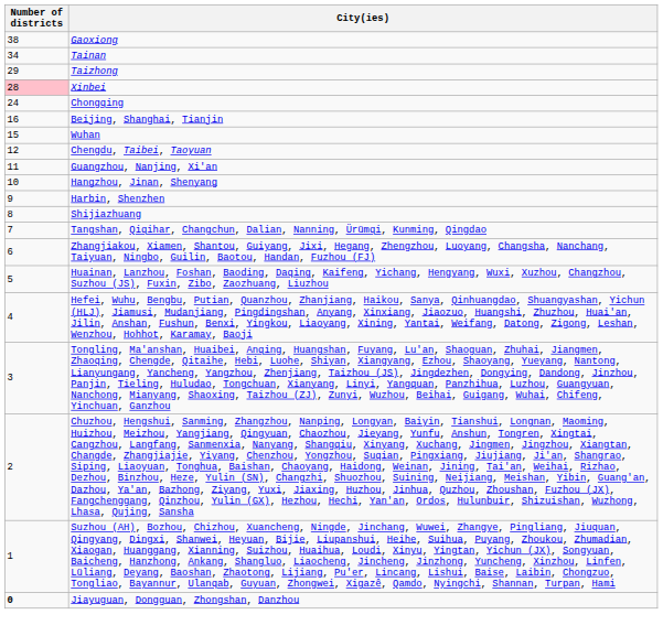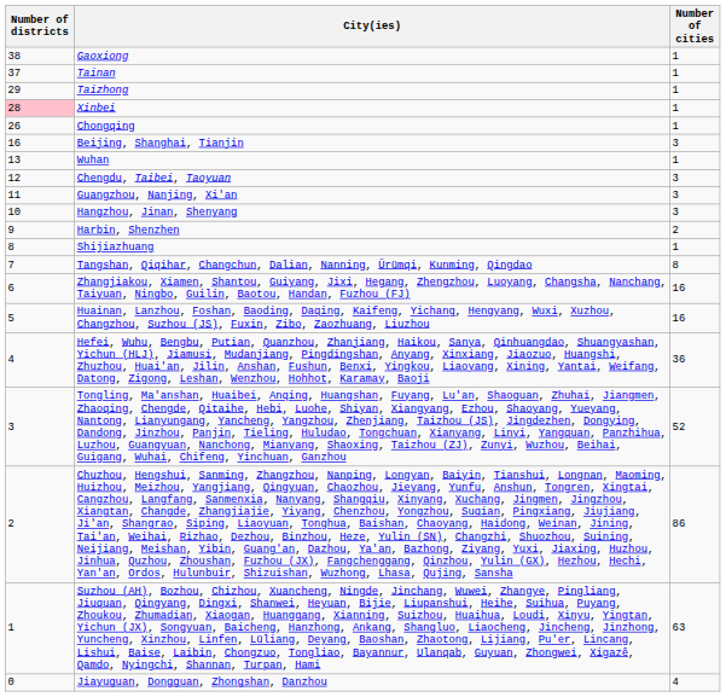 <table class="wikitable">
 <tr>
 <th>Number of districts</th>
 <th>City(ies)</th>
+<th>Number of cities</th>
 </tr>
 <tr>
 <td>38</td>
 <td><em><a href='#'>Gaoxiong</a></em></td>
+<td>1</td>
 </tr>
 <tr>
-<td>34</td>
+<td>37</td>
 <td><em><a href='#'>Tainan</a></em></td>
+<td>1</td>
 </tr>
 <tr>
 <td>29</td>
 <td><em><a href='#'>Taizhong</a></em></td>
+<td>1</td>
 </tr>
 <tr>
 <td style="background: pink;">28</td>
 <td><em><a href='#'>Xinbei</a></em></td>
+<td>1</td>
 </tr>
 <tr>
-<td>24</td>
+<td>26</td>
 <td><a href='#'>Chongqing</a></td>
+<td>1</td>
 </tr>
 <tr>
 <td>16</td>
 <td><a href='#'>Beijing</a>, <a href='#'>Shanghai</a>, <a href='#'>Tianjin</a></td>
+<td>3</td>
 </tr>
 <tr>
-<td>15</td>
+<td>13</td>
 <td><a href='#'>Wuhan</a></td>
+<td>1</td>
 </tr>
 <tr>
 <td>12</td>
 <td><a href='#'>Chengdu</a>, <em><a href='#'>Taibei</a></em>, <em><a href='#'>Taoyuan</a></em></td>
+<td>3</td>
 </tr>
 <tr>
 <td>11</td>
 <td><a href='#'>Guangzhou</a>, <a href='#'>Nanjing</a>, <a href='#'>Xi'an</a></td>
+<td>3</td>
 </tr>
 <tr>
 <td>10</td>
 <td><a href='#'>Hangzhou</a>, <a href='#'>Jinan</a>, <a href='#'>Shenyang</a></td>
+<td>3</td>
 </tr>
 <tr>
 <td>9</td>
 <td><a href='#'>Harbin</a>, <a href='#'>Shenzhen</a></td>
+<td>2</td>
 </tr>
 <tr>
 <td>8</td>
 <td><a href='#'>Shijiazhuang</a></td>
+<td>1</td>
 </tr>
 <tr>
 <td>7</td>
 <td><a href='#'>Tangshan</a>, <a href='#'>Qiqihar</a>, <a href='#'>Changchun</a>, <a href='#'>Dalian</a>, <a href='#'>Nanning</a>, <a href='#'>Ürümqi</a>, <a href='#'>Kunming</a>, <a href='#'>Qingdao</a></td>
+<td>8</td>
 </tr>
 <tr>
 <td>6</td>
 <td><a href='#'>Zhangjiakou</a>, <a href='#'>Xiamen</a>, <a href='#'>Shantou</a>, <a href='#'>Guiyang</a>, <a href='#'>Jixi</a>, <a href='#'>Hegang</a>, <a href='#'>Zhengzhou</a>, <a href='#'>Luoyang</a>, <a href='#'>Changsha</a>, <a href='#'>Nanchang</a>, <a href='#'>Taiyuan</a>, <a href='#'>Ningbo</a>, <a href='#'>Guilin</a>, <a href='#'>Baotou</a>, <a href='#'>Handan</a>, <a href='#'>Fuzhou (FJ)</a></td>
+<td>16</td>
 </tr>
 <tr>
 <td>5</td>
 <td><a href='#'>Huainan</a>, <a href='#'>Lanzhou</a>, <a href='#'>Foshan</a>, <a href='#'>Baoding</a>, <a href='#'>Daqing</a>, <a href='#'>Kaifeng</a>, <a href='#'>Yichang</a>, <a href='#'>Hengyang</a>, <a href='#'>Wuxi</a>, <a href='#'>Xuzhou</a>, <a href='#'>Changzhou</a>, <a href='#'>Suzhou (JS)</a>, <a href='#'>Fuxin</a>, <a href='#'>Zibo</a>, <a href='#'>Zaozhuang</a>, <a href='#'>Liuzhou</a></td>
+<td>16</td>
 </tr>
 <tr>
 <td>4</td>
 <td><a href='#'>Hefei</a>, <a href='#'>Wuhu</a>, <a href='#'>Bengbu</a>, <a href='#'>Putian</a>, <a href='#'>Quanzhou</a>, <a href='#'>Zhanjiang</a>, <a href='#'>Haikou</a>, <a href='#'>Sanya</a>, <a href='#'>Qinhuangdao</a>, <a href='#'>Shuangyashan</a>, <a href='#'>Yichun (HLJ)</a>, <a href='#'>Jiamusi</a>, <a href='#'>Mudanjiang</a>, <a href='#'>Pingdingshan</a>, <a href='#'>Anyang</a>, <a href='#'>Xinxiang</a>, <a href='#'>Jiaozuo</a>, <a href='#'>Huangshi</a>, <a href='#'>Zhuzhou</a>, <a href='#'>Huai'an</a>, <a href='#'>Jilin</a>, <a href='#'>Anshan</a>, <a href='#'>Fushun</a>, <a href='#'>Benxi</a>, <a href='#'>Yingkou</a>, <a href='#'>Liaoyang</a>, <a href='#'>Xining</a>, <a href='#'>Yantai</a>, <a href='#'>Weifang</a>, <a href='#'>Datong</a>, <a href='#'>Zigong</a>, <a href='#'>Leshan</a>, <a href='#'>Wenzhou</a>, <a href='#'>Hohhot</a>, <a href='#'>Karamay</a>, <a href='#'>Baoji</a></td>
+<td>36</td>
 </tr>
 <tr>
 <td>3</td>
 <td><a href='#'>Tongling</a>, <a href='#'>Ma'anshan</a>, <a href='#'>Huaibei</a>, <a href='#'>Anqing</a>, <a href='#'>Huangshan</a>, <a href='#'>Fuyang</a>, <a href='#'>Lu'an</a>, <a href='#'>Shaoguan</a>, <a href='#'>Zhuhai</a>, <a href='#'>Jiangmen</a>, <a href='#'>Zhaoqing</a>, <a href='#'>Chengde</a>, <a href='#'>Qitaihe</a>, <a href='#'>Hebi</a>, <a href='#'>Luohe</a>, <a href='#'>Shiyan</a>, <a href='#'>Xiangyang</a>, <a href='#'>Ezhou</a>, <a href='#'>Shaoyang</a>, <a href='#'>Yueyang</a>, <a href='#'>Nantong</a>, <a href='#'>Lianyungang</a>, <a href='#'>Yancheng</a>, <a href='#'>Yangzhou</a>, <a href='#'>Zhenjiang</a>, <a href='#'>Taizhou (JS)</a>, <a href='#'>Jingdezhen</a>, <a href='#'>Dongying</a>, <a href='#'>Dandong</a>, <a href='#'>Jinzhou</a>, <a href='#'>Panjin</a>, <a href='#'>Tieling</a>, <a href='#'>Huludao</a>, <a href='#'>Tongchuan</a>, <a href='#'>Xianyang</a>, <a href='#'>Linyi</a>, <a href='#'>Yangquan</a>, <a href='#'>Panzhihua</a>, <a href='#'>Luzhou</a>, <a href='#'>Guangyuan</a>, <a href='#'>Nanchong</a>, <a href='#'>Mianyang</a>, <a href='#'>Shaoxing</a>, <a href='#'>Taizhou (ZJ)</a>, <a href='#'>Zunyi</a>, <a href='#'>Wuzhou</a>, <a href='#'>Beihai</a>, <a href='#'>Guigang</a>, <a href='#'>Wuhai</a>, <a href='#'>Chifeng</a>, <a href='#'>Yinchuan</a>, <a href='#'>Ganzhou</a></td>
+<td>52</td>
 </tr>
 <tr>
 <td>2</td>
 <td><a href='#'>Chuzhou</a>, <a href='#'>Hengshui</a>, <a href='#'>Sanming</a>, <a href='#'>Zhangzhou</a>, <a href='#'>Nanping</a>, <a href='#'>Longyan</a>, <a href='#'>Baiyin</a>, <a href='#'>Tianshui</a>, <a href='#'>Longnan</a>, <a href='#'>Maoming</a>, <a href='#'>Huizhou</a>, <a href='#'>Meizhou</a>, <a href='#'>Yangjiang</a>, <a href='#'>Qingyuan</a>, <a href='#'>Chaozhou</a>, <a href='#'>Jieyang</a>, <a href='#'>Yunfu</a>, <a href='#'>Anshun</a>, <a href='#'>Tongren</a>, <a href='#'>Xingtai</a>, <a href='#'>Cangzhou</a>, <a href='#'>Langfang</a>, <a href='#'>Sanmenxia</a>, <a href='#'>Nanyang</a>, <a href='#'>Shangqiu</a>, <a href='#'>Xinyang</a>, <a href='#'>Xuchang</a>, <a href='#'>Jingmen</a>, <a href='#'>Jingzhou</a>, <a href='#'>Xiangtan</a>, <a href='#'>Changde</a>, <a href='#'>Zhangjiajie</a>, <a href='#'>Yiyang</a>, <a href='#'>Chenzhou</a>, <a href='#'>Yongzhou</a>, <a href='#'>Suqian</a>, <a href='#'>Pingxiang</a>, <a href='#'>Jiujiang</a>, <a href='#'>Ji'an</a>, <a href='#'>Shangrao</a>, <a href='#'>Siping</a>, <a href='#'>Liaoyuan</a>, <a href='#'>Tonghua</a>, <a href='#'>Baishan</a>, <a href='#'>Chaoyang</a>, <a href='#'>Haidong</a>, <a href='#'>Weinan</a>, <a href='#'>Jining</a>, <a href='#'>Tai'an</a>, <a href='#'>Weihai</a>, <a href='#'>Rizhao</a>, <a href='#'>Dezhou</a>, <a href='#'>Binzhou</a>, <a href='#'>Heze</a>, <a href='#'>Yulin (SN)</a>, <a href='#'>Changzhi</a>, <a href='#'>Shuozhou</a>, <a href='#'>Suining</a>, <a href='#'>Neijiang</a>, <a href='#'>Meishan</a>, <a href='#'>Yibin</a>, <a href='#'>Guang'an</a>, <a href='#'>Dazhou</a>, <a href='#'>Ya'an</a>, <a href='#'>Bazhong</a>, <a href='#'>Ziyang</a>, <a href='#'>Yuxi</a>, <a href='#'>Jiaxing</a>, <a href='#'>Huzhou</a>, <a href='#'>Jinhua</a>, <a href='#'>Quzhou</a>, <a href='#'>Zhoushan</a>, <a href='#'>Fuzhou (JX)</a>, <a href='#'>Fangchenggang</a>, <a href='#'>Qinzhou</a>, <a href='#'>Yulin (GX)</a>, <a href='#'>Hezhou</a>, <a href='#'>Hechi</a>, <a href='#'>Yan'an</a>, <a href='#'>Ordos</a>, <a href='#'>Hulunbuir</a>, <a href='#'>Shizuishan</a>, <a href='#'>Wuzhong</a>, <a href='#'>Lhasa</a>, <a href='#'>Qujing</a>, <a href='#'>Sansha</a></td>
+<td>86</td>
 </tr>
 <tr>
 <td>1</td>
 <td><a href='#'>Suzhou (AH)</a>, <a href='#'>Bozhou</a>, <a href='#'>Chizhou</a>, <a href='#'>Xuancheng</a>, <a href='#'>Ningde</a>, <a href='#'>Jinchang</a>, <a href='#'>Wuwei</a>, <a href='#'>Zhangye</a>, <a href='#'>Pingliang</a>, <a href='#'>Jiuquan</a>, <a href='#'>Qingyang</a>, <a href='#'>Dingxi</a>, <a href='#'>Shanwei</a>, <a href='#'>Heyuan</a>, <a href='#'>Bijie</a>, <a href='#'>Liupanshui</a>, <a href='#'>Heihe</a>, <a href='#'>Suihua</a>, <a href='#'>Puyang</a>, <a href='#'>Zhoukou</a>, <a href='#'>Zhumadian</a>, <a href='#'>Xiaogan</a>, <a href='#'>Huanggang</a>, <a href='#'>Xianning</a>, <a href='#'>Suizhou</a>, <a href='#'>Huaihua</a>, <a href='#'>Loudi</a>, <a href='#'>Xinyu</a>, <a href='#'>Yingtan</a>, <a href='#'>Yichun (JX)</a>, <a href='#'>Songyuan</a>, <a href='#'>Baicheng</a>, <a href='#'>Hanzhong</a>, <a href='#'>Ankang</a>, <a href='#'>Shangluo</a>, <a href='#'>Liaocheng</a>, <a href='#'>Jincheng</a>, <a href='#'>Jinzhong</a>, <a href='#'>Yuncheng</a>, <a href='#'>Xinzhou</a>, <a href='#'>Linfen</a>, <a href='#'>Lüliang</a>, <a href='#'>Deyang</a>, <a href='#'>Baoshan</a>, <a href='#'>Zhaotong</a>, <a href='#'>Lijiang</a>, <a href='#'>Pu'er</a>, <a href='#'>Lincang</a>, <a href='#'>Lishui</a>, <a href='#'>Baise</a>, <a href='#'>Laibin</a>, <a href='#'>Chongzuo</a>, <a href='#'>Tongliao</a>, <a href='#'>Bayannur</a>, <a href='#'>Ulanqab</a>, <a href='#'>Guyuan</a>, <a href='#'>Zhongwei</a>, <a href='#'>Xigazê</a>, <a href='#'>Qamdo</a>, <a href='#'>Nyingchi</a>, <a href='#'>Shannan</a>, <a href='#'>Turpan</a>, <a href='#'>Hami</a></td>
+<td>63</td>
 </tr>
 <tr>
-<td><strong>0</strong></td>
+<td>0</td>
 <td><a href='#'>Jiayuguan</a>, <a href='#'>Dongguan</a>, <a href='#'>Zhongshan</a>, <a href='#'>Danzhou</a></td>
+<td>4</td>
 </tr>
 </table>
